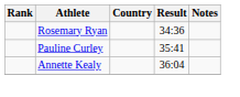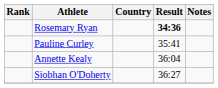 <table class="wikitable sortable" style=text-align:center>
 <tr>
 <th>Rank</th>
 <th>Athlete</th>
 <th>Country</th>
 <th>Result</th>
 <th>Notes</th>
 </tr>
 <tr>
 <td></td>
 <td align=left><a href='#'>Rosemary Ryan</a></td>
 <td align=left></td>
-<td>34:36</td>
+<td><strong>34:36</strong></td>
 <td></td>
 </tr>
 <tr>
 <td></td>
 <td align=left><a href='#'>Pauline Curley</a></td>
 <td align=left></td>
 <td>35:41</td>
 <td></td>
 </tr>
 <tr>
 <td></td>
 <td align=left><a href='#'>Annette Kealy</a></td>
 <td align=left></td>
 <td>36:04</td>
 <td></td>
 </tr>
 <tr>
+<td></td>
+<td align=left><a href='#'>Siobhan O'Doherty</a></td>
+<td align=left></td>
+<td>36:27</td>
+<td></td>
+</tr>
+<tr>
 </tr>
 </table>
